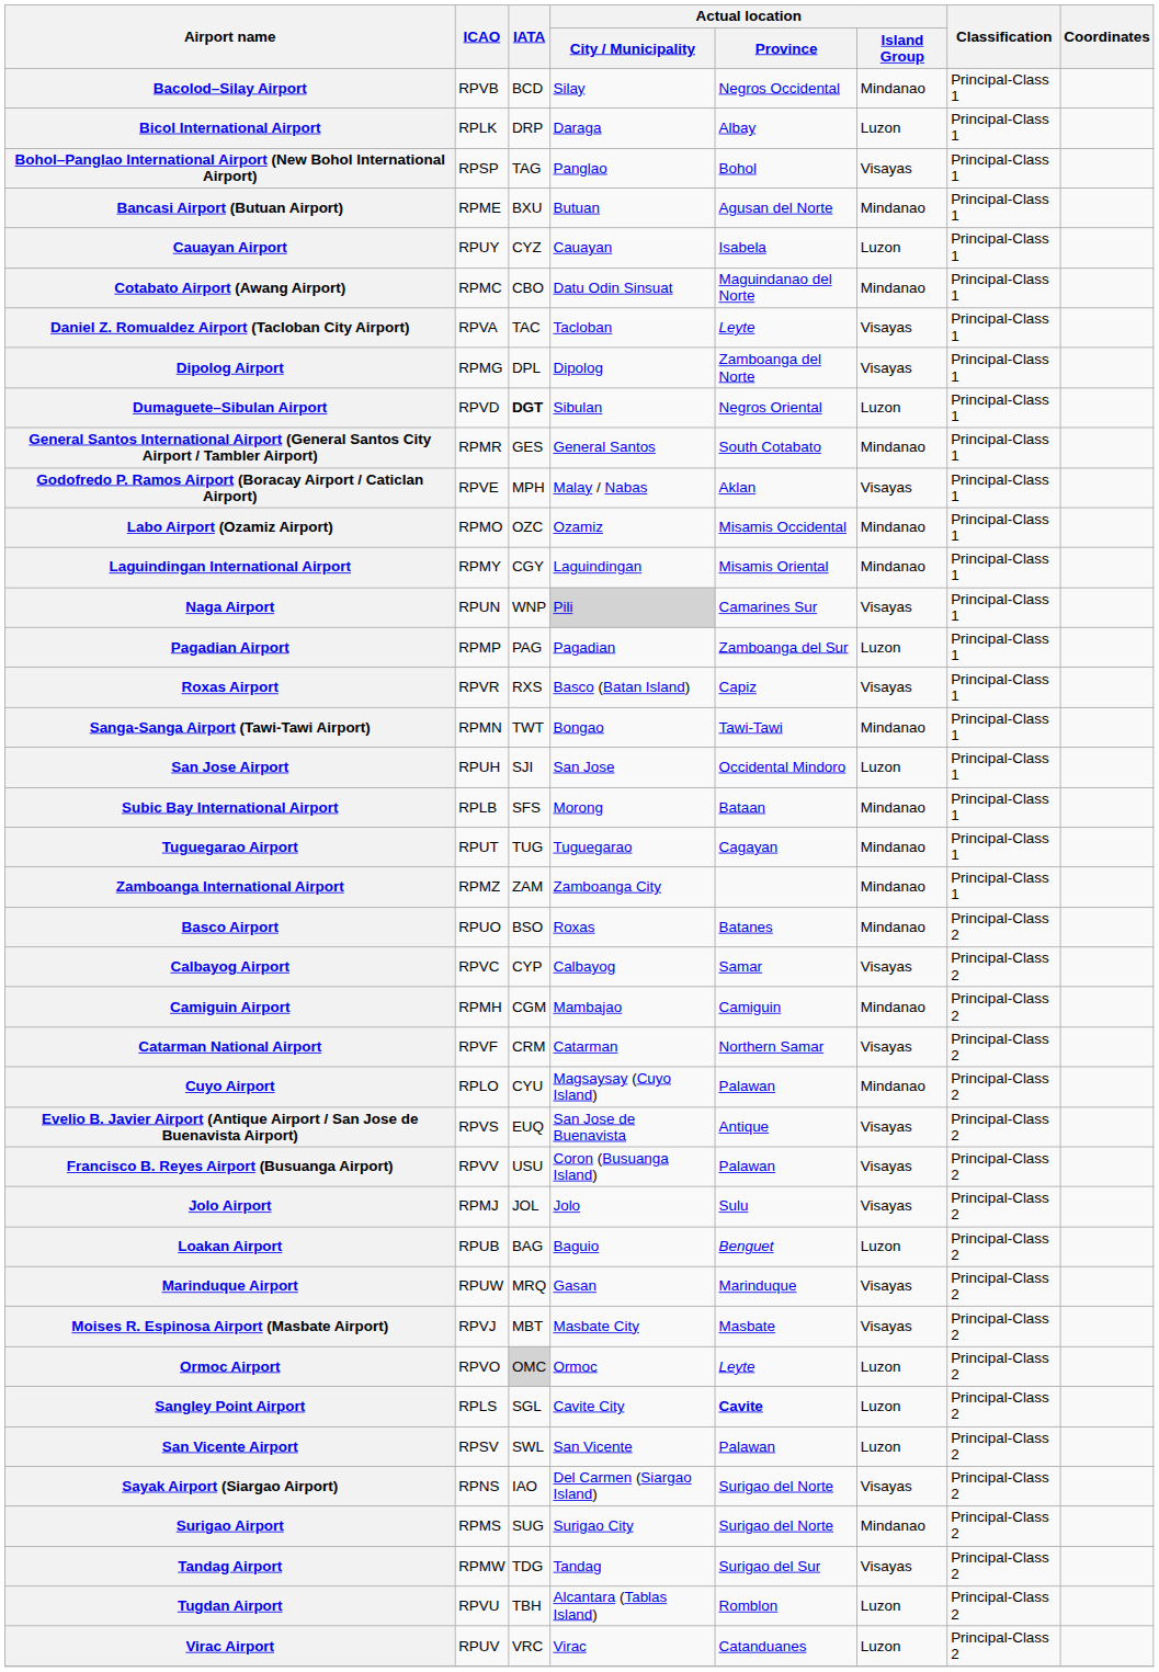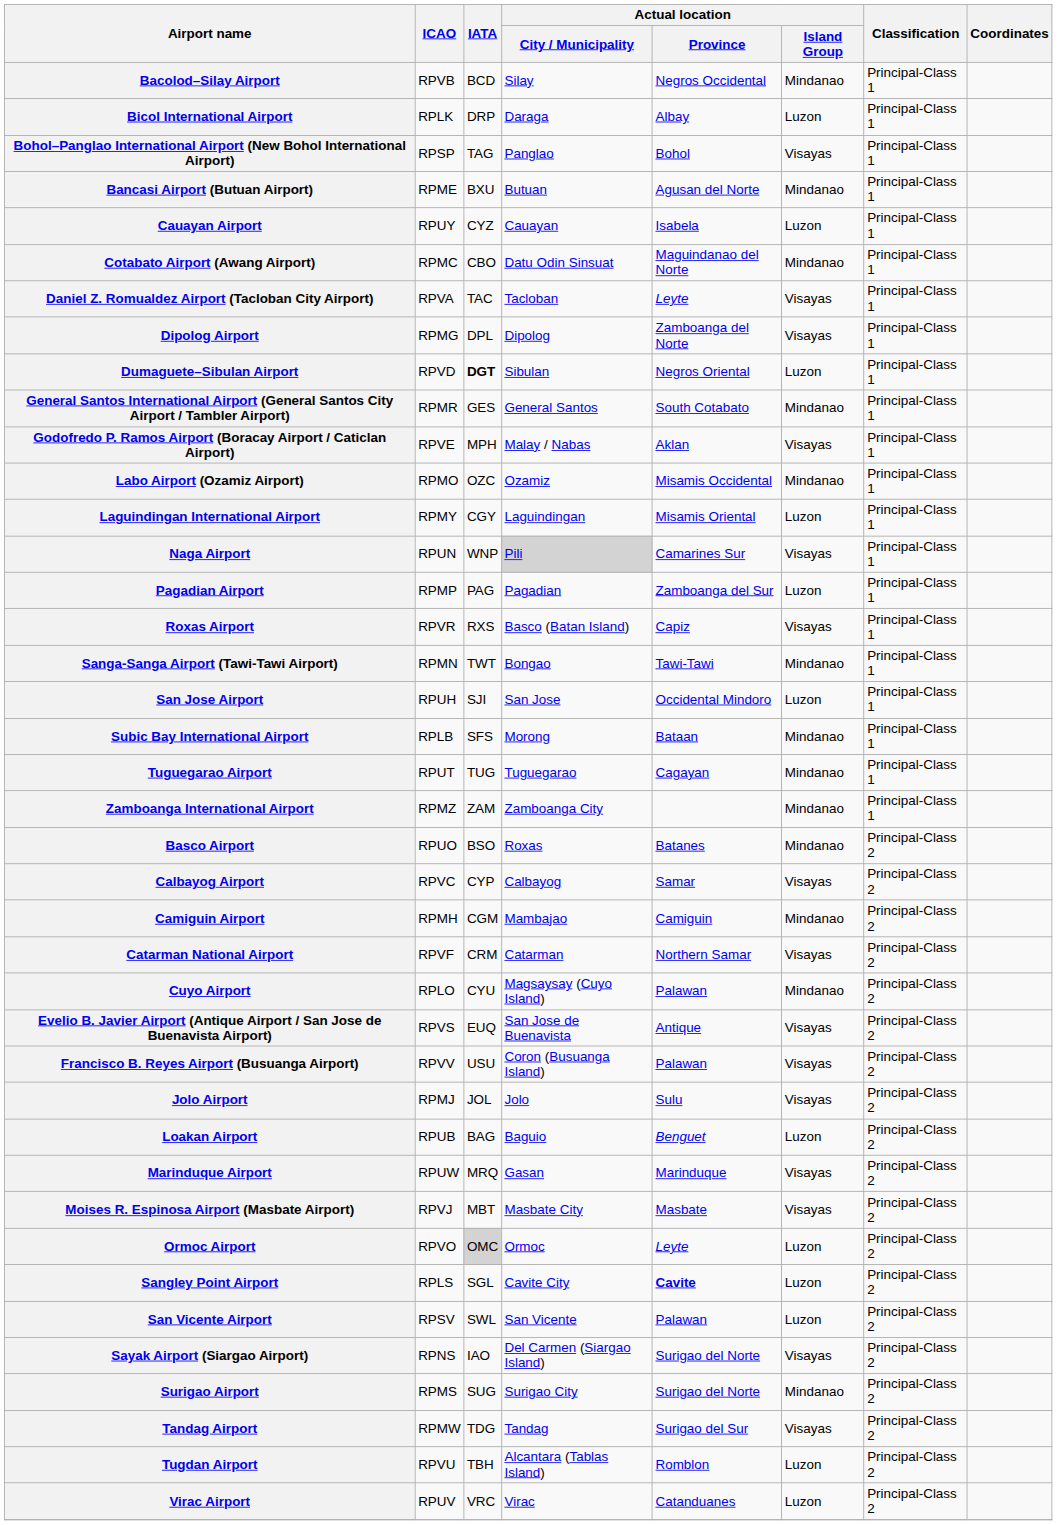 <table class="wikitable sortable collapsible plainrowheaders toptextcells">
 <tr>
 <th rowspan="2">Airport name</th>
 <th rowspan="2"><a href='#'>ICAO</a></th>
 <th rowspan="2"><a href='#'>IATA</a></th>
 <th colspan="3">Actual location</th>
 <th rowspan="2">Classification</th>
 <th rowspan="2">Coordinates</th>
 </tr>
 <tr style="vertical-align:middle;">
 <th scope="col"><a href='#'>City / Municipality</a></th>
 <th scope="col"><a href='#'>Province</a></th>
 <th><a href='#'>Island Group</a></th>
 </tr>
 <tr>
 <th scope="row"><strong><a href='#'>Bacolod–Silay Airport</a></strong></th>
 <td>RPVB</td>
 <td>BCD</td>
 <td><a href='#'>Silay</a></td>
 <td><a href='#'>Negros Occidental</a></td>
 <td>Mindanao</td>
 <td>Principal-Class 1</td>
 <td style="text-align:center;"><small></small></td>
 </tr>
 <tr>
 <th scope="row"><strong><a href='#'>Bicol International Airport</a></strong></th>
 <td>RPLK</td>
 <td>DRP</td>
 <td><a href='#'>Daraga</a></td>
 <td><a href='#'>Albay</a></td>
 <td>Luzon</td>
 <td>Principal-Class 1</td>
 <td style="text-align:center;"><small></small></td>
 </tr>
 <tr>
 <th scope="row"><strong><a href='#'>Bohol–Panglao International Airport</a></strong> (New Bohol International Airport)</th>
 <td>RPSP</td>
 <td>TAG</td>
 <td><a href='#'>Panglao</a></td>
 <td><a href='#'>Bohol</a></td>
 <td>Visayas</td>
 <td>Principal-Class 1</td>
 <td style="text-align:center;"><small></small></td>
 </tr>
 <tr>
 <th scope="row"><strong><a href='#'>Bancasi Airport</a></strong> (Butuan Airport)</th>
 <td>RPME</td>
 <td>BXU</td>
 <td><a href='#'>Butuan</a></td>
 <td><a href='#'>Agusan del Norte</a></td>
 <td>Mindanao</td>
 <td>Principal-Class 1</td>
 <td style="text-align:center;"><small></small></td>
 </tr>
 <tr>
 <th scope="row"><strong><a href='#'>Cauayan Airport</a></strong></th>
 <td>RPUY</td>
 <td>CYZ</td>
 <td><a href='#'>Cauayan</a></td>
 <td><a href='#'>Isabela</a></td>
 <td>Luzon</td>
 <td>Principal-Class 1</td>
 <td style="text-align:center;"><small></small></td>
 </tr>
 <tr>
 <th scope="row"><strong><a href='#'>Cotabato Airport</a></strong> (Awang Airport)</th>
 <td>RPMC</td>
 <td>CBO</td>
 <td><a href='#'>Datu Odin Sinsuat</a></td>
 <td><a href='#'>Maguindanao del Norte</a></td>
 <td>Mindanao</td>
 <td>Principal-Class 1</td>
 <td style="text-align:center;"><small></small></td>
 </tr>
 <tr>
 <th scope="row"><strong><a href='#'>Daniel Z. Romualdez Airport</a></strong> (Tacloban City Airport)</th>
 <td>RPVA</td>
 <td>TAC</td>
 <td><a href='#'>Tacloban</a></td>
 <td><em><a href='#'>Leyte</a></em></td>
 <td>Visayas</td>
 <td>Principal-Class 1</td>
 <td style="text-align:center;"><small></small></td>
 </tr>
 <tr>
 <th scope="row"><strong><a href='#'>Dipolog Airport</a></strong></th>
 <td>RPMG</td>
 <td>DPL</td>
 <td><a href='#'>Dipolog</a></td>
 <td><a href='#'>Zamboanga del Norte</a></td>
 <td>Visayas</td>
 <td>Principal-Class 1</td>
 <td style="text-align:center;"><small></small></td>
 </tr>
 <tr>
 <th scope="row"><a href='#'><strong>Dumaguete–Sibulan Airport</strong></a></th>
 <td>RPVD</td>
 <td><strong>DGT</strong></td>
 <td><a href='#'>Sibulan</a></td>
 <td><a href='#'>Negros Oriental</a></td>
 <td>Luzon</td>
 <td>Principal-Class 1</td>
 <td style="text-align:center;"><small></small></td>
 </tr>
 <tr>
 <th scope="row"><strong><a href='#'>General Santos International Airport</a></strong> (General Santos City Airport / Tambler Airport)</th>
 <td>RPMR</td>
 <td>GES</td>
 <td><a href='#'>General Santos</a></td>
 <td><a href='#'>South Cotabato</a></td>
 <td>Mindanao</td>
 <td>Principal-Class 1</td>
 <td style="text-align:center;"><small></small></td>
 </tr>
 <tr>
 <th scope="row"><strong><a href='#'>Godofredo P. Ramos Airport</a></strong> (Boracay Airport / Caticlan Airport)</th>
 <td>RPVE</td>
 <td>MPH</td>
 <td><a href='#'>Malay</a> / <a href='#'>Nabas</a></td>
 <td><a href='#'>Aklan</a></td>
 <td>Visayas</td>
 <td>Principal-Class 1</td>
 <td style="text-align:center;"><small></small></td>
 </tr>
 <tr>
 <th scope="row"><strong><a href='#'>Labo Airport</a></strong> (Ozamiz Airport)</th>
 <td>RPMO</td>
 <td>OZC</td>
 <td><a href='#'>Ozamiz</a></td>
 <td><a href='#'>Misamis Occidental</a></td>
 <td>Mindanao</td>
 <td>Principal-Class 1</td>
 <td style="text-align:center;"><small></small></td>
 </tr>
 <tr>
 <th scope="row"><strong><a href='#'>Laguindingan International Airport</a></strong></th>
 <td>RPMY</td>
 <td>CGY</td>
 <td><a href='#'>Laguindingan</a></td>
 <td><a href='#'>Misamis Oriental</a></td>
-<td>Mindanao</td>
+<td>Luzon</td>
 <td>Principal-Class 1</td>
 <td style="text-align:center;"><small></small></td>
 </tr>
 <tr>
 <th scope="row"><strong><a href='#'>Naga Airport</a></strong></th>
 <td>RPUN</td>
 <td>WNP</td>
 <td style="background: lightgrey;"><a href='#'>Pili</a></td>
 <td><a href='#'>Camarines Sur</a></td>
 <td>Visayas</td>
 <td>Principal-Class 1</td>
 <td style="text-align:center;"><small></small></td>
 </tr>
 <tr>
 <th scope="row"><strong><a href='#'>Pagadian Airport</a></strong></th>
 <td>RPMP</td>
 <td>PAG</td>
 <td><a href='#'>Pagadian</a></td>
 <td><a href='#'>Zamboanga del Sur</a></td>
 <td>Luzon</td>
 <td>Principal-Class 1</td>
 <td style="text-align:center;"><small></small></td>
 </tr>
 <tr>
 <th scope="row"><strong><a href='#'>Roxas Airport</a></strong></th>
 <td>RPVR</td>
 <td>RXS</td>
 <td><a href='#'>Basco</a> (<a href='#'>Batan Island</a>)</td>
 <td><a href='#'>Capiz</a></td>
 <td>Visayas</td>
 <td>Principal-Class 1</td>
 <td style="text-align:center;"><small></small></td>
 </tr>
 <tr>
 <th scope="row"><strong><a href='#'>Sanga-Sanga Airport</a></strong> (Tawi-Tawi Airport)</th>
 <td>RPMN</td>
 <td>TWT</td>
 <td><a href='#'>Bongao</a></td>
 <td><a href='#'>Tawi-Tawi</a></td>
 <td>Mindanao</td>
 <td>Principal-Class 1</td>
 <td style="text-align:center;"><small></small></td>
 </tr>
 <tr>
 <th scope="row"><strong><a href='#'>San Jose Airport</a></strong></th>
 <td>RPUH</td>
 <td>SJI</td>
 <td><a href='#'>San Jose</a></td>
 <td><a href='#'>Occidental Mindoro</a></td>
 <td>Luzon</td>
 <td>Principal-Class 1</td>
 <td style="text-align:center;"><small></small></td>
 </tr>
 <tr>
 <th scope="row"><strong><a href='#'>Subic Bay International Airport</a></strong></th>
 <td>RPLB</td>
 <td>SFS</td>
 <td><a href='#'>Morong</a></td>
 <td><a href='#'>Bataan</a></td>
 <td>Mindanao</td>
 <td>Principal-Class 1</td>
 <td style="text-align:center;"><small></small></td>
 </tr>
 <tr>
 <th scope="row"><strong><a href='#'>Tuguegarao Airport</a></strong></th>
 <td>RPUT</td>
 <td>TUG</td>
 <td><a href='#'>Tuguegarao</a></td>
 <td><a href='#'>Cagayan</a></td>
 <td>Mindanao</td>
 <td>Principal-Class 1</td>
 <td style="text-align:center;"><small></small></td>
 </tr>
 <tr>
 <th scope="row"><strong><a href='#'>Zamboanga International Airport</a></strong></th>
 <td>RPMZ</td>
 <td>ZAM</td>
 <td><a href='#'>Zamboanga City</a></td>
 <td></td>
 <td>Mindanao</td>
 <td>Principal-Class 1</td>
 <td style="text-align:center;"><small></small></td>
 </tr>
 <tr>
 <th scope="row"><strong><a href='#'>Basco Airport</a></strong></th>
 <td>RPUO</td>
 <td>BSO</td>
 <td><a href='#'>Roxas</a></td>
 <td><a href='#'>Batanes</a></td>
 <td>Mindanao</td>
 <td>Principal-Class 2</td>
 <td style="text-align:center;"><small></small></td>
 </tr>
 <tr>
 <th scope="row"><strong><a href='#'>Calbayog Airport</a></strong></th>
 <td>RPVC</td>
 <td>CYP</td>
 <td><a href='#'>Calbayog</a></td>
 <td><a href='#'>Samar</a></td>
 <td>Visayas</td>
 <td>Principal-Class 2</td>
 <td style="text-align:center;"><small></small></td>
 </tr>
 <tr>
 <th scope="row"><strong><a href='#'>Camiguin Airport</a></strong></th>
 <td>RPMH</td>
 <td>CGM</td>
 <td><a href='#'>Mambajao</a></td>
 <td><a href='#'>Camiguin</a></td>
 <td>Mindanao</td>
 <td>Principal-Class 2</td>
 <td style="text-align:center;"><small></small></td>
 </tr>
 <tr>
 <th scope="row"><strong><a href='#'>Catarman National Airport</a></strong></th>
 <td>RPVF</td>
 <td>CRM</td>
 <td><a href='#'>Catarman</a></td>
 <td><a href='#'>Northern Samar</a></td>
 <td>Visayas</td>
 <td>Principal-Class 2</td>
 <td style="text-align:center;"><small></small></td>
 </tr>
 <tr>
 <th scope="row"><strong><a href='#'>Cuyo Airport</a></strong></th>
 <td>RPLO</td>
 <td>CYU</td>
 <td><a href='#'>Magsaysay</a> (<a href='#'>Cuyo Island</a>)</td>
 <td><a href='#'>Palawan</a></td>
 <td>Mindanao</td>
 <td>Principal-Class 2</td>
 <td style="text-align:center;"><small></small></td>
 </tr>
 <tr>
 <th scope="row"><strong><a href='#'>Evelio B. Javier Airport</a></strong> (Antique Airport / San Jose de Buenavista Airport)</th>
 <td>RPVS</td>
 <td>EUQ</td>
 <td><a href='#'>San Jose de Buenavista</a></td>
 <td><a href='#'>Antique</a></td>
 <td>Visayas</td>
 <td>Principal-Class 2</td>
 <td style="text-align:center;"><small></small></td>
 </tr>
 <tr>
 <th scope="row"><strong><a href='#'>Francisco B. Reyes Airport</a></strong> (Busuanga Airport)</th>
 <td>RPVV</td>
 <td>USU</td>
 <td><a href='#'>Coron</a> (<a href='#'>Busuanga Island</a>)</td>
 <td><a href='#'>Palawan</a></td>
 <td>Visayas</td>
 <td>Principal-Class 2</td>
 <td style="text-align:center;"><small></small></td>
 </tr>
 <tr>
 <th scope="row"><strong><a href='#'>Jolo Airport</a></strong></th>
 <td>RPMJ</td>
 <td>JOL</td>
 <td><a href='#'>Jolo</a></td>
 <td><a href='#'>Sulu</a></td>
 <td>Visayas</td>
 <td>Principal-Class 2</td>
 <td style="text-align:center;"><small></small></td>
 </tr>
 <tr>
 <th scope="row"><strong><a href='#'>Loakan Airport</a></strong></th>
 <td>RPUB</td>
 <td>BAG</td>
 <td><a href='#'>Baguio</a></td>
 <td><em><a href='#'>Benguet</a></em></td>
 <td>Luzon</td>
 <td>Principal-Class 2</td>
 <td style="text-align:center;"><small></small></td>
 </tr>
 <tr>
 <th scope="row"><a href='#'>Marinduque Airport</a></th>
 <td>RPUW</td>
 <td>MRQ</td>
 <td><a href='#'>Gasan</a></td>
 <td><a href='#'>Marinduque</a></td>
 <td>Visayas</td>
 <td>Principal-Class 2</td>
 <td style="text-align:center;"><small></small></td>
 </tr>
 <tr>
 <th scope="row"><strong><a href='#'>Moises R. Espinosa Airport</a></strong> (Masbate Airport)</th>
 <td>RPVJ</td>
 <td>MBT</td>
 <td><a href='#'>Masbate City</a></td>
 <td><a href='#'>Masbate</a></td>
 <td>Visayas</td>
 <td>Principal-Class 2</td>
 <td style="text-align:center;"><small></small></td>
 </tr>
 <tr>
 <th scope="row"><a href='#'>Ormoc Airport</a></th>
 <td>RPVO</td>
 <td style="background: lightgrey;">OMC</td>
 <td><a href='#'>Ormoc</a></td>
 <td><em><a href='#'>Leyte</a></em></td>
 <td>Luzon</td>
 <td>Principal-Class 2</td>
 <td style="text-align:center;"><small></small></td>
 </tr>
 <tr>
 <th scope="row"><a href='#'>Sangley Point Airport</a></th>
 <td>RPLS</td>
 <td>SGL</td>
 <td><a href='#'>Cavite City</a></td>
 <td><strong><a href='#'>Cavite</a></strong></td>
 <td>Luzon</td>
 <td>Principal-Class 2</td>
 <td style="text-align:center;"><small></small></td>
 </tr>
 <tr>
 <th scope="row"><a href='#'>San Vicente Airport</a></th>
 <td>RPSV</td>
 <td>SWL</td>
 <td><a href='#'>San Vicente</a></td>
 <td><a href='#'>Palawan</a></td>
 <td>Luzon</td>
 <td>Principal-Class 2</td>
 <td style="text-align:center;"><small></small></td>
 </tr>
 <tr>
 <th scope="row"><strong><a href='#'>Sayak Airport</a></strong> (Siargao Airport)</th>
 <td>RPNS</td>
 <td>IAO</td>
 <td><a href='#'>Del Carmen</a> (<a href='#'>Siargao Island</a>)</td>
 <td><a href='#'>Surigao del Norte</a></td>
 <td>Visayas</td>
 <td>Principal-Class 2</td>
 <td style="text-align:center;"><small></small></td>
 </tr>
 <tr>
 <th scope="row"><strong><a href='#'>Surigao Airport</a></strong></th>
 <td>RPMS</td>
 <td>SUG</td>
 <td><a href='#'>Surigao City</a></td>
 <td><a href='#'>Surigao del Norte</a></td>
 <td>Mindanao</td>
 <td>Principal-Class 2</td>
 <td style="text-align:center;"><small></small></td>
 </tr>
 <tr>
 <th scope="row"><a href='#'>Tandag Airport</a></th>
 <td>RPMW</td>
 <td>TDG</td>
 <td><a href='#'>Tandag</a></td>
 <td><a href='#'>Surigao del Sur</a></td>
 <td>Visayas</td>
 <td>Principal-Class 2</td>
 <td style="text-align:center;"><small></small></td>
 </tr>
 <tr>
 <th scope="row"><strong><a href='#'>Tugdan Airport</a></strong></th>
 <td>RPVU</td>
 <td>TBH</td>
 <td><a href='#'>Alcantara</a> (<a href='#'>Tablas Island</a>)</td>
 <td><a href='#'>Romblon</a></td>
 <td>Luzon</td>
 <td>Principal-Class 2</td>
 <td style="text-align:center;"><small></small></td>
 </tr>
 <tr>
 <th scope="row"><strong><a href='#'>Virac Airport</a></strong></th>
 <td>RPUV</td>
 <td>VRC</td>
 <td><a href='#'>Virac</a></td>
 <td><a href='#'>Catanduanes</a></td>
 <td>Luzon</td>
 <td>Principal-Class 2</td>
 <td style="text-align:center;"><small></small></td>
 </tr>
 <tr>
 </tr>
 </table>
